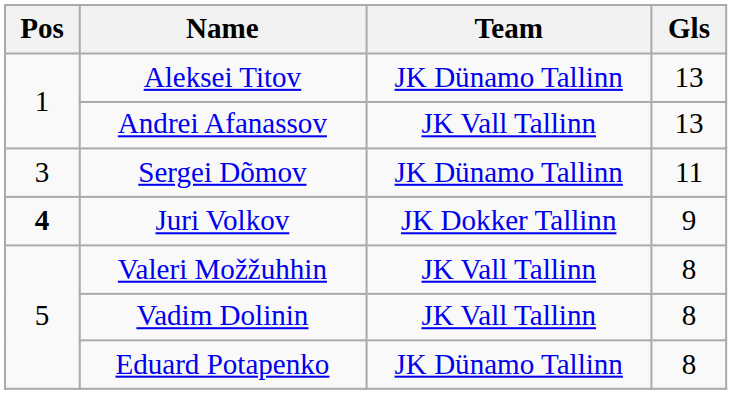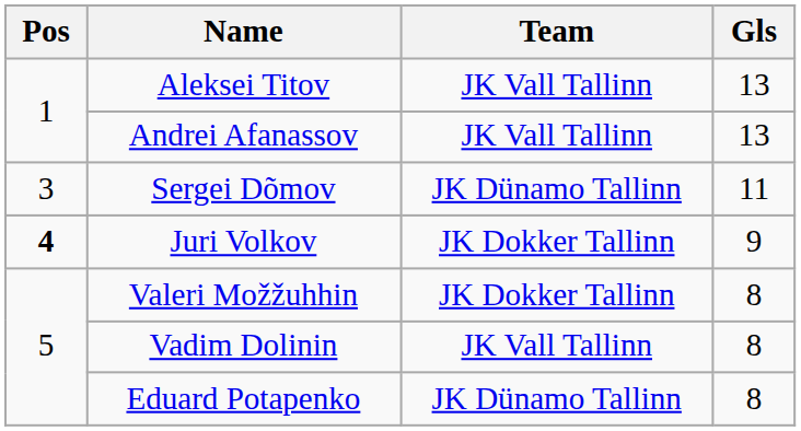 <table class="wikitable" style="font-size:90%; text-align:center;">
 <tr>
 <th width="30">Pos</th>
 <th width="135">Name</th>
 <th width="135">Team</th>
 <th width="30">Gls</th>
 </tr>
 <tr>
 <td rowspan=2>1</td>
 <td><a href='#'>Aleksei Titov</a></td>
-<td><a href='#'>JK Dünamo Tallinn</a></td>
+<td><a href='#'>JK Vall Tallinn</a></td>
 <td>13</td>
 </tr>
 <tr>
 <td><a href='#'>Andrei Afanassov</a></td>
 <td><a href='#'>JK Vall Tallinn</a></td>
 <td>13</td>
 </tr>
 <tr>
 <td>3</td>
 <td><a href='#'>Sergei Dõmov</a></td>
 <td><a href='#'>JK Dünamo Tallinn</a></td>
 <td>11</td>
 </tr>
 <tr>
 <td><strong>4</strong></td>
 <td><a href='#'>Juri Volkov</a></td>
 <td><a href='#'>JK Dokker Tallinn</a></td>
 <td>9</td>
 </tr>
 <tr>
 <td rowspan=3>5</td>
 <td><a href='#'>Valeri Možžuhhin</a></td>
-<td><a href='#'>JK Vall Tallinn</a></td>
+<td><a href='#'>JK Dokker Tallinn</a></td>
 <td>8</td>
 </tr>
 <tr>
 <td><a href='#'>Vadim Dolinin</a></td>
 <td><a href='#'>JK Vall Tallinn</a></td>
 <td>8</td>
 </tr>
 <tr>
 <td><a href='#'>Eduard Potapenko</a></td>
 <td><a href='#'>JK Dünamo Tallinn</a></td>
 <td>8</td>
 </tr>
 </table>
